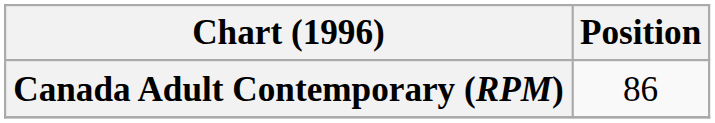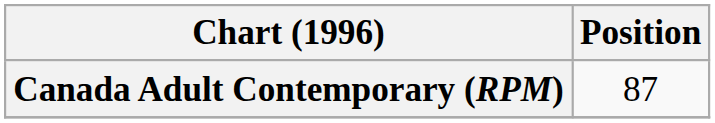 <table class="wikitable plainrowheaders" style="text-align:center">
 <tr>
 <th>Chart (1996)</th>
 <th>Position</th>
 </tr>
 <tr>
 <th scope="row">Canada Adult Contemporary (<em>RPM</em>)</th>
-<td>86</td>
+<td>87</td>
 </tr>
 <tr>
 </tr>
 </table>
